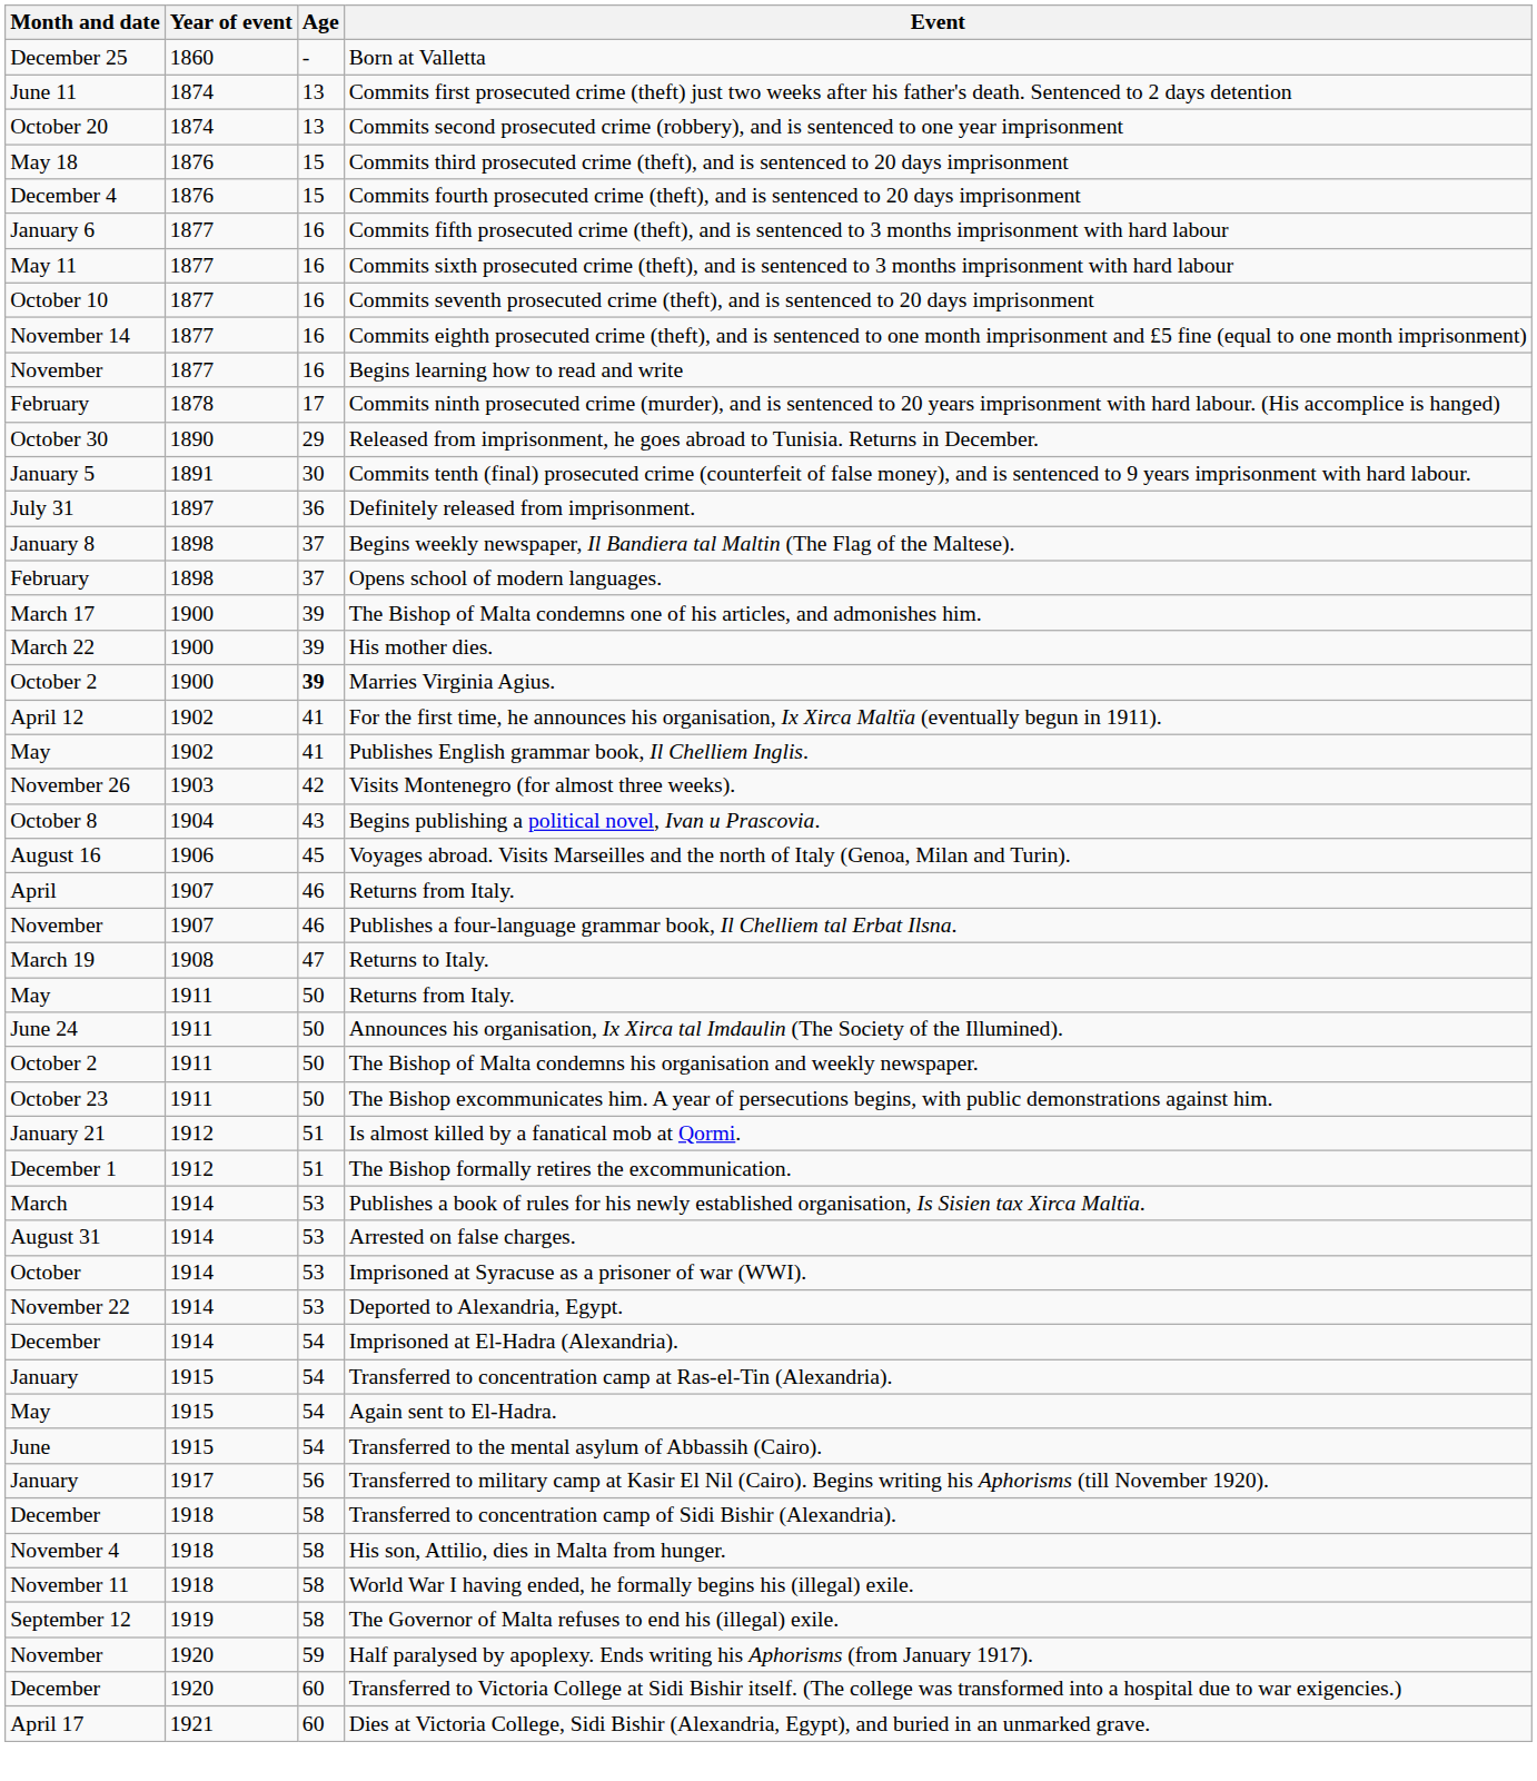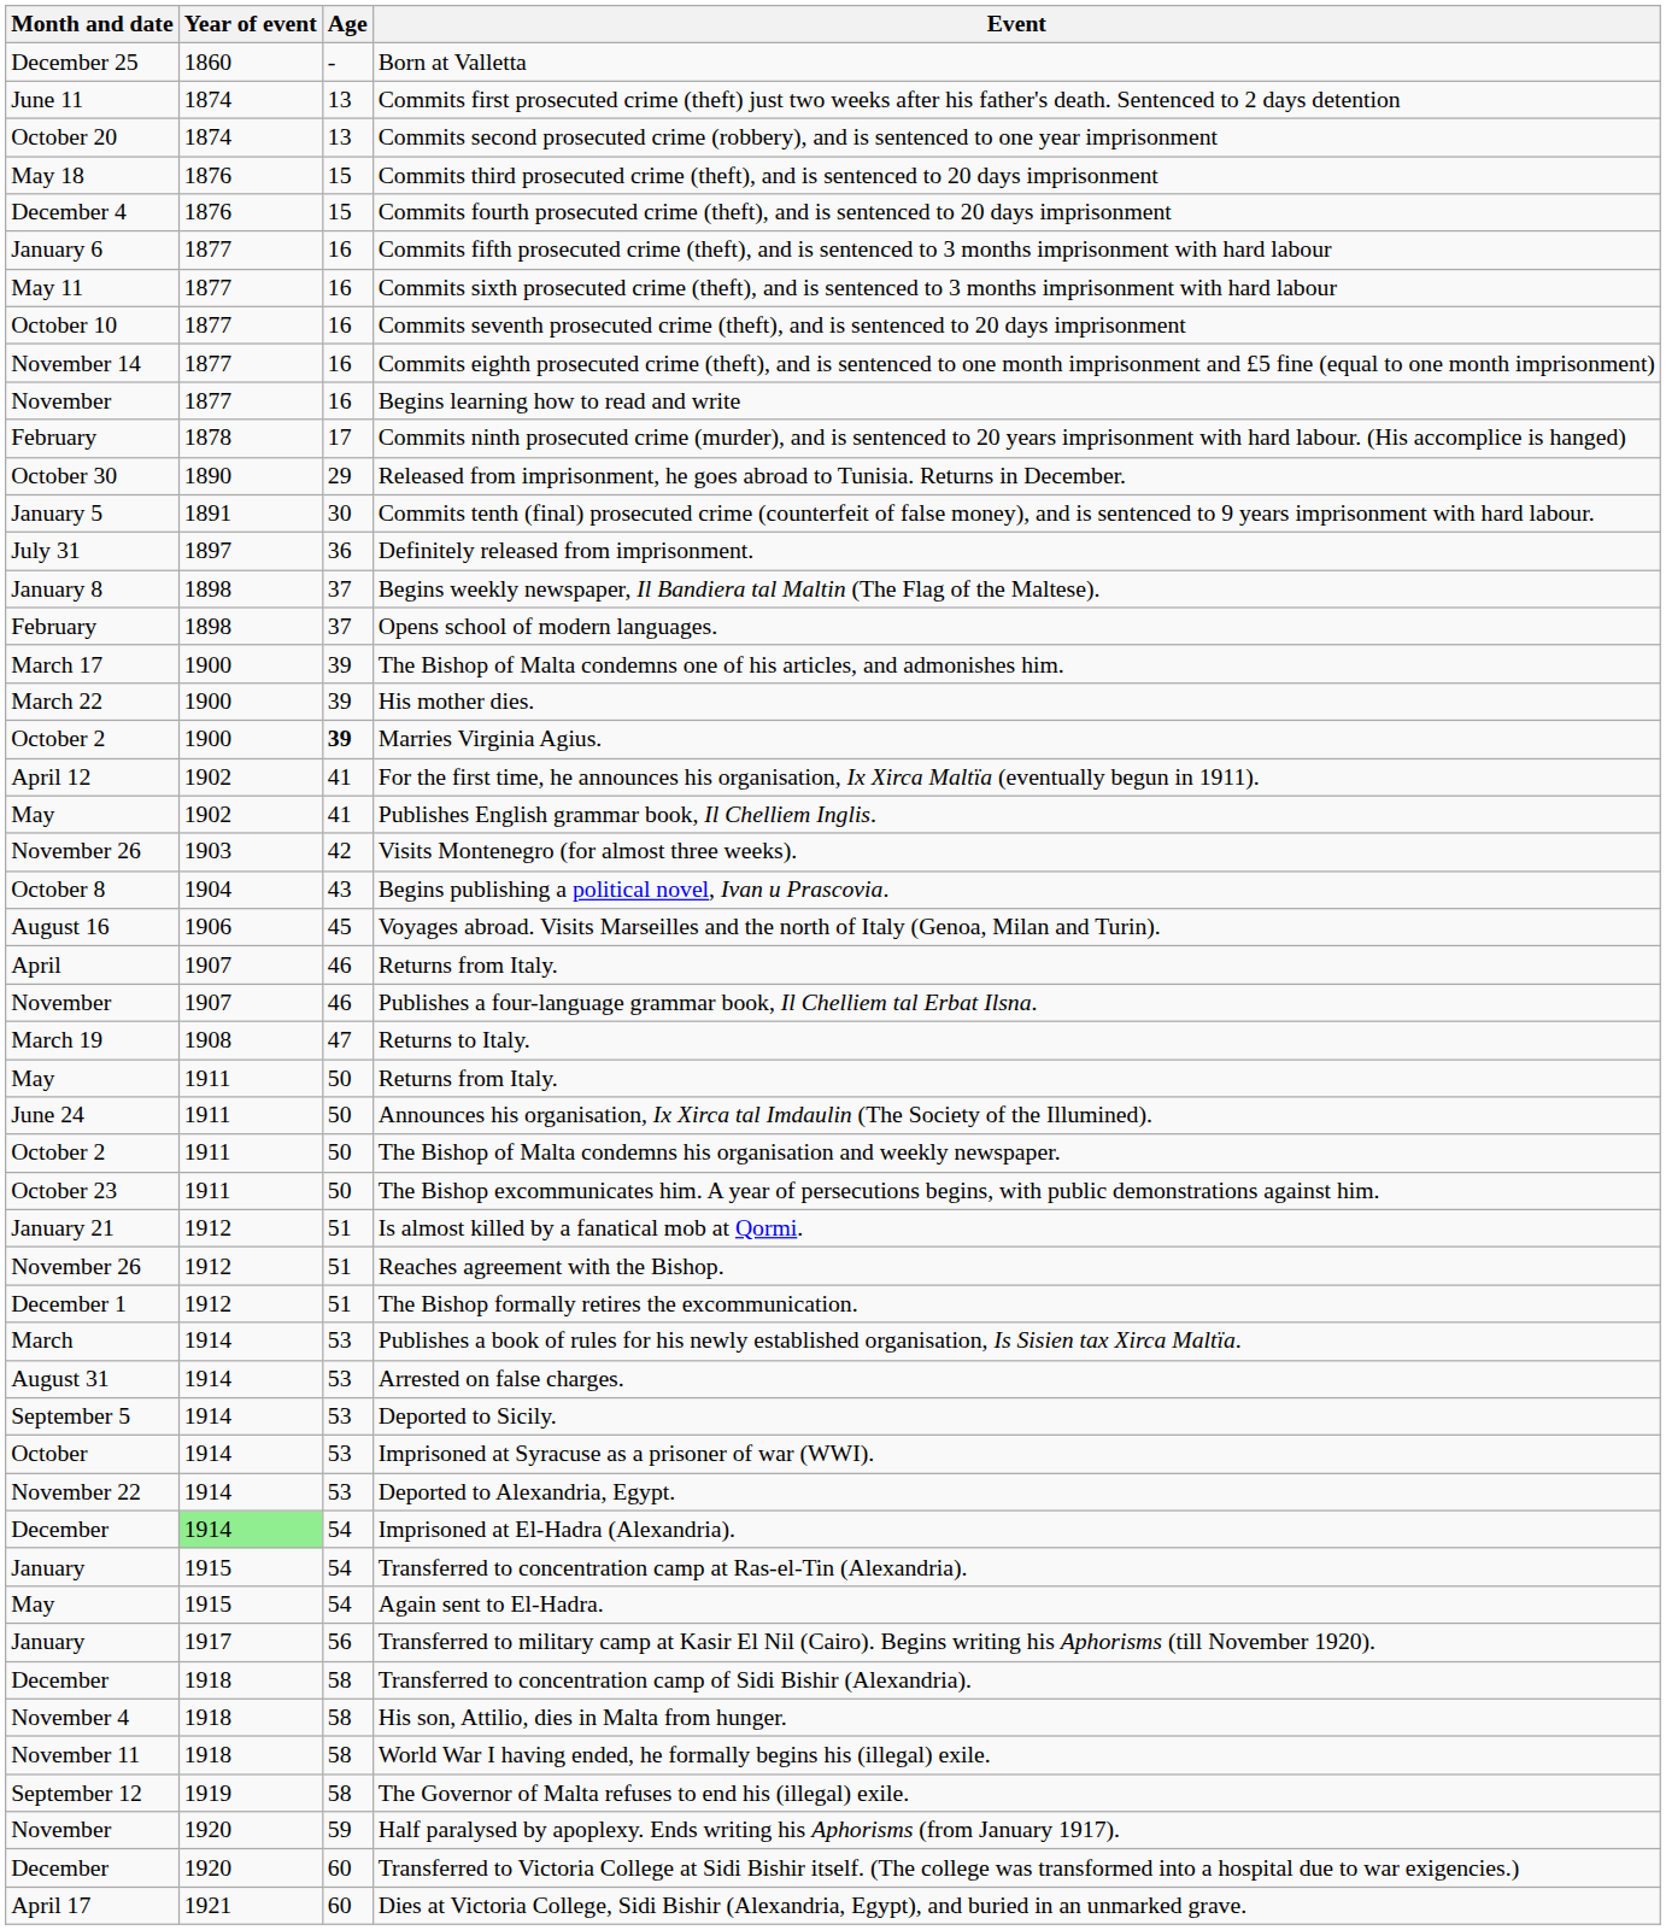 <table class="wikitable">
 <tr>
 <th>Month and date</th>
 <th>Year of event</th>
 <th>Age</th>
 <th>Event</th>
 </tr>
 <tr>
 <td>December 25</td>
 <td>1860</td>
 <td>-</td>
 <td>Born at Valletta</td>
 </tr>
 <tr>
 <td>June 11</td>
 <td>1874</td>
 <td>13</td>
 <td>Commits first prosecuted crime (theft) just two weeks after his father's death. Sentenced to 2 days detention</td>
 </tr>
 <tr>
 <td>October 20</td>
 <td>1874</td>
 <td>13</td>
 <td>Commits second prosecuted crime (robbery), and is sentenced to one year imprisonment</td>
 </tr>
 <tr>
 <td>May 18</td>
 <td>1876</td>
 <td>15</td>
 <td>Commits third prosecuted crime (theft), and is sentenced to 20 days imprisonment</td>
 </tr>
 <tr>
 <td>December 4</td>
 <td>1876</td>
 <td>15</td>
 <td>Commits fourth prosecuted crime (theft), and is sentenced to 20 days imprisonment</td>
 </tr>
 <tr>
 <td>January 6</td>
 <td>1877</td>
 <td>16</td>
 <td>Commits fifth prosecuted crime (theft), and is sentenced to 3 months imprisonment with hard labour</td>
 </tr>
 <tr>
 <td>May 11</td>
 <td>1877</td>
 <td>16</td>
 <td>Commits sixth prosecuted crime (theft), and is sentenced to 3 months imprisonment with hard labour</td>
 </tr>
 <tr>
 <td>October 10</td>
 <td>1877</td>
 <td>16</td>
 <td>Commits seventh prosecuted crime (theft), and is sentenced to 20 days imprisonment</td>
 </tr>
 <tr>
 <td>November 14</td>
 <td>1877</td>
 <td>16</td>
 <td>Commits eighth prosecuted crime (theft), and is sentenced to one month imprisonment and £5 fine (equal to one month imprisonment)</td>
 </tr>
 <tr>
 <td>November</td>
 <td>1877</td>
 <td>16</td>
 <td>Begins learning how to read and write</td>
 </tr>
 <tr>
 <td>February</td>
 <td>1878</td>
 <td>17</td>
 <td>Commits ninth prosecuted crime (murder), and is sentenced to 20 years imprisonment with hard labour. (His accomplice is hanged)</td>
 </tr>
 <tr>
 <td>October 30</td>
 <td>1890</td>
 <td>29</td>
 <td>Released from imprisonment, he goes abroad to Tunisia. Returns in December.</td>
 </tr>
 <tr>
 <td>January 5</td>
 <td>1891</td>
 <td>30</td>
 <td>Commits tenth (final) prosecuted crime (counterfeit of false money), and is sentenced to 9 years imprisonment with hard labour.</td>
 </tr>
 <tr>
 <td>July 31</td>
 <td>1897</td>
 <td>36</td>
 <td>Definitely released from imprisonment.</td>
 </tr>
 <tr>
 <td>January 8</td>
 <td>1898</td>
 <td>37</td>
 <td>Begins weekly newspaper, <em>Il Bandiera tal Maltin</em> (The Flag of the Maltese).</td>
 </tr>
 <tr>
 <td>February</td>
 <td>1898</td>
 <td>37</td>
 <td>Opens school of modern languages.</td>
 </tr>
 <tr>
 <td>March 17</td>
 <td>1900</td>
 <td>39</td>
 <td>The Bishop of Malta condemns one of his articles, and admonishes him.</td>
 </tr>
 <tr>
 <td>March 22</td>
 <td>1900</td>
 <td>39</td>
 <td>His mother dies.</td>
 </tr>
 <tr>
 <td>October 2</td>
 <td>1900</td>
 <td><strong>39</strong></td>
 <td>Marries Virginia Agius.</td>
 </tr>
 <tr>
 <td>April 12</td>
 <td>1902</td>
 <td>41</td>
 <td>For the first time, he announces his organisation, <em>Ix Xirca Maltïa</em> (eventually begun in 1911).</td>
 </tr>
 <tr>
 <td>May</td>
 <td>1902</td>
 <td>41</td>
 <td>Publishes English grammar book, <em>Il Chelliem Inglis</em>.</td>
 </tr>
 <tr>
 <td>November 26</td>
 <td>1903</td>
 <td>42</td>
 <td>Visits Montenegro (for almost three weeks).</td>
 </tr>
 <tr>
 <td>October 8</td>
 <td>1904</td>
 <td>43</td>
 <td>Begins publishing a <a href='#'>political novel</a>, <em>Ivan u Prascovia</em>.</td>
 </tr>
 <tr>
 <td>August 16</td>
 <td>1906</td>
 <td>45</td>
 <td>Voyages abroad. Visits Marseilles and the north of Italy (Genoa, Milan and Turin).</td>
 </tr>
 <tr>
 <td>April</td>
 <td>1907</td>
 <td>46</td>
 <td>Returns from Italy.</td>
 </tr>
 <tr>
 <td>November</td>
 <td>1907</td>
 <td>46</td>
 <td>Publishes a four-language grammar book, <em>Il Chelliem tal Erbat Ilsna</em>.</td>
 </tr>
 <tr>
 <td>March 19</td>
 <td>1908</td>
 <td>47</td>
 <td>Returns to Italy.</td>
 </tr>
 <tr>
 <td>May</td>
 <td>1911</td>
 <td>50</td>
 <td>Returns from Italy.</td>
 </tr>
 <tr>
 <td>June 24</td>
 <td>1911</td>
 <td>50</td>
 <td>Announces his organisation, <em>Ix Xirca tal Imdaulin</em> (The Society of the Illumined).</td>
 </tr>
 <tr>
 <td>October 2</td>
 <td>1911</td>
 <td>50</td>
 <td>The Bishop of Malta condemns his organisation and weekly newspaper.</td>
 </tr>
 <tr>
 <td>October 23</td>
 <td>1911</td>
 <td>50</td>
 <td>The Bishop excommunicates him. A year of persecutions begins, with public demonstrations against him.</td>
 </tr>
 <tr>
 <td>January 21</td>
 <td>1912</td>
 <td>51</td>
 <td>Is almost killed by a fanatical mob at <a href='#'>Qormi</a>.</td>
 </tr>
 <tr>
+<td>November 26</td>
+<td>1912</td>
+<td>51</td>
+<td>Reaches agreement with the Bishop.</td>
+</tr>
+<tr>
 <td>December 1</td>
 <td>1912</td>
 <td>51</td>
 <td>The Bishop formally retires the excommunication.</td>
 </tr>
 <tr>
 <td>March</td>
 <td>1914</td>
 <td>53</td>
 <td>Publishes a book of rules for his newly established organisation, <em>Is Sisien tax Xirca Maltïa</em>.</td>
 </tr>
 <tr>
 <td>August 31</td>
 <td>1914</td>
 <td>53</td>
 <td>Arrested on false charges.</td>
 </tr>
 <tr>
+<td>September 5</td>
+<td>1914</td>
+<td>53</td>
+<td>Deported to Sicily.</td>
+</tr>
+<tr>
 <td>October</td>
 <td>1914</td>
 <td>53</td>
 <td>Imprisoned at Syracuse as a prisoner of war (WWI).</td>
 </tr>
 <tr>
 <td>November 22</td>
 <td>1914</td>
 <td>53</td>
 <td>Deported to Alexandria, Egypt.</td>
 </tr>
 <tr>
 <td>December</td>
-<td>1914</td>
+<td style="background: lightgreen;">1914</td>
 <td>54</td>
 <td>Imprisoned at El-Hadra (Alexandria).</td>
 </tr>
 <tr>
 <td>January</td>
 <td>1915</td>
 <td>54</td>
 <td>Transferred to concentration camp at Ras-el-Tin (Alexandria).</td>
 </tr>
 <tr>
 <td>May</td>
 <td>1915</td>
 <td>54</td>
 <td>Again sent to El-Hadra.</td>
-</tr>
-<tr>
-<td>June</td>
-<td>1915</td>
-<td>54</td>
-<td>Transferred to the mental asylum of Abbassih (Cairo).</td>
 </tr>
 <tr>
 <td>January</td>
 <td>1917</td>
 <td>56</td>
 <td>Transferred to military camp at Kasir El Nil (Cairo). Begins writing his <em>Aphorisms</em> (till November 1920).</td>
 </tr>
 <tr>
 <td>December</td>
 <td>1918</td>
 <td>58</td>
 <td>Transferred to concentration camp of Sidi Bishir (Alexandria).</td>
 </tr>
 <tr>
 <td>November 4</td>
 <td>1918</td>
 <td>58</td>
 <td>His son, Attilio, dies in Malta from hunger.</td>
 </tr>
 <tr>
 <td>November 11</td>
 <td>1918</td>
 <td>58</td>
 <td>World War I having ended, he formally begins his (illegal) exile.</td>
 </tr>
 <tr>
 <td>September 12</td>
 <td>1919</td>
 <td>58</td>
 <td>The Governor of Malta refuses to end his (illegal) exile.</td>
 </tr>
 <tr>
 <td>November</td>
 <td>1920</td>
 <td>59</td>
 <td>Half paralysed by apoplexy. Ends writing his <em>Aphorisms</em> (from January 1917).</td>
 </tr>
 <tr>
 <td>December</td>
 <td>1920</td>
 <td>60</td>
 <td>Transferred to Victoria College at Sidi Bishir itself. (The college was transformed into a hospital due to war exigencies.)</td>
 </tr>
 <tr>
 <td>April 17</td>
 <td>1921</td>
 <td>60</td>
 <td>Dies at Victoria College, Sidi Bishir (Alexandria, Egypt), and buried in an unmarked grave.</td>
 </tr>
 </table>
